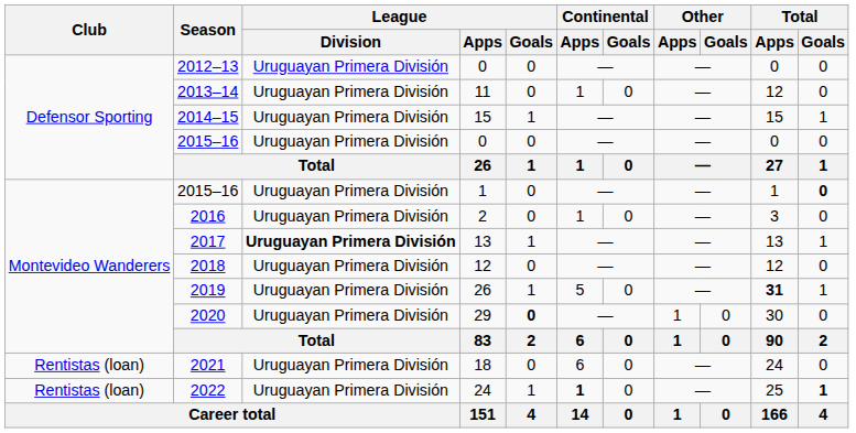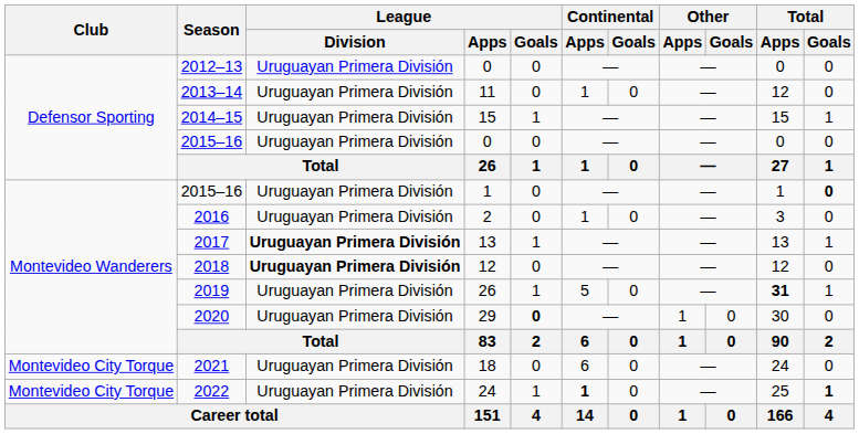 <table class=wikitable style=text-align:center>
 <tr>
 <th rowspan=2>Club</th>
 <th rowspan=2>Season</th>
 <th colspan=3>League</th>
 <th colspan=2>Continental</th>
 <th colspan=2>Other</th>
 <th colspan=2>Total</th>
 </tr>
 <tr>
 <th>Division</th>
 <th>Apps</th>
 <th>Goals</th>
 <th>Apps</th>
 <th>Goals</th>
 <th>Apps</th>
 <th>Goals</th>
 <th>Apps</th>
 <th>Goals</th>
 </tr>
 <tr>
 <td rowspan=5><a href='#'>Defensor Sporting</a></td>
 <td><a href='#'>2012–13</a></td>
 <td><a href='#'>Uruguayan Primera División</a></td>
 <td>0</td>
 <td>0</td>
 <td colspan=2>—</td>
 <td colspan=2>—</td>
 <td>0</td>
 <td>0</td>
 </tr>
 <tr>
 <td><a href='#'>2013–14</a></td>
 <td>Uruguayan Primera División</td>
 <td>11</td>
 <td>0</td>
 <td>1</td>
 <td>0</td>
 <td colspan=2>—</td>
 <td>12</td>
 <td>0</td>
 </tr>
 <tr>
 <td><a href='#'>2014–15</a></td>
 <td>Uruguayan Primera División</td>
 <td>15</td>
 <td>1</td>
 <td colspan=2>—</td>
 <td colspan=2>—</td>
 <td>15</td>
 <td>1</td>
 </tr>
 <tr>
 <td><a href='#'>2015–16</a></td>
 <td>Uruguayan Primera División</td>
 <td>0</td>
 <td>0</td>
 <td colspan=2>—</td>
 <td colspan=2>—</td>
 <td>0</td>
 <td>0</td>
 </tr>
 <tr>
 <th colspan="2">Total</th>
 <th>26</th>
 <th>1</th>
 <th>1</th>
 <th>0</th>
 <th colspan=2>—</th>
 <th>27</th>
 <th>1</th>
 </tr>
 <tr>
 <td rowspan=7><a href='#'>Montevideo Wanderers</a></td>
 <td>2015–16</td>
 <td>Uruguayan Primera División</td>
 <td>1</td>
 <td>0</td>
 <td colspan=2>—</td>
 <td colspan=2>—</td>
 <td>1</td>
 <td><strong>0</strong></td>
 </tr>
 <tr>
 <td><a href='#'>2016</a></td>
 <td>Uruguayan Primera División</td>
 <td>2</td>
 <td>0</td>
 <td>1</td>
 <td>0</td>
 <td colspan=2>—</td>
 <td>3</td>
 <td>0</td>
 </tr>
 <tr>
 <td><a href='#'>2017</a></td>
 <td><strong>Uruguayan Primera División</strong></td>
 <td>13</td>
 <td>1</td>
 <td colspan=2>—</td>
 <td colspan=2>—</td>
 <td>13</td>
 <td>1</td>
 </tr>
 <tr>
 <td><a href='#'>2018</a></td>
-<td>Uruguayan Primera División</td>
+<td><strong>Uruguayan Primera División</strong></td>
 <td>12</td>
 <td>0</td>
 <td colspan=2>—</td>
 <td colspan=2>—</td>
 <td>12</td>
 <td>0</td>
 </tr>
 <tr>
 <td><a href='#'>2019</a></td>
 <td>Uruguayan Primera División</td>
 <td>26</td>
 <td>1</td>
 <td>5</td>
 <td>0</td>
 <td colspan=2>—</td>
 <td><strong>31</strong></td>
 <td>1</td>
 </tr>
 <tr>
 <td><a href='#'>2020</a></td>
 <td>Uruguayan Primera División</td>
 <td>29</td>
 <td><strong>0</strong></td>
 <td colspan=2>—</td>
 <td>1</td>
 <td>0</td>
 <td>30</td>
 <td>0</td>
 </tr>
 <tr>
 <th colspan="2">Total</th>
 <th>83</th>
 <th>2</th>
 <th>6</th>
 <th>0</th>
 <th>1</th>
 <th>0</th>
 <th>90</th>
 <th>2</th>
 </tr>
 <tr>
-<td><a href='#'>Rentistas</a> (loan)</td>
+<td><a href='#'>Montevideo City Torque</a></td>
 <td><a href='#'>2021</a></td>
 <td>Uruguayan Primera División</td>
 <td>18</td>
 <td>0</td>
 <td>6</td>
 <td>0</td>
 <td colspan=2>—</td>
 <td>24</td>
 <td>0</td>
 </tr>
 <tr>
-<td><a href='#'>Rentistas</a> (loan)</td>
+<td><a href='#'>Montevideo City Torque</a></td>
 <td><a href='#'>2022</a></td>
 <td>Uruguayan Primera División</td>
 <td>24</td>
 <td>1</td>
 <td><strong>1</strong></td>
 <td>0</td>
 <td colspan=2>—</td>
 <td>25</td>
 <td><strong>1</strong></td>
 </tr>
 <tr>
 <th colspan=3>Career total</th>
 <th>151</th>
 <th>4</th>
 <th>14</th>
 <th>0</th>
 <th>1</th>
 <th>0</th>
 <th>166</th>
 <th>4</th>
 </tr>
 </table>
